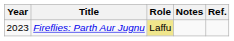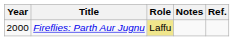 <table class="wikitable sortable">
 <tr>
 <th>Year</th>
 <th>Title</th>
 <th>Role</th>
 <th class="unsortable">Notes</th>
 <th class="unsortable">Ref.</th>
 </tr>
 <tr>
-<td>2023</td>
+<td>2000</td>
 <td><em><a href='#'>Fireflies: Parth Aur Jugnu</a></em></td>
 <td style="background: khaki;">Laffu</td>
 <td></td>
 <td></td>
 </tr>
 </table>
